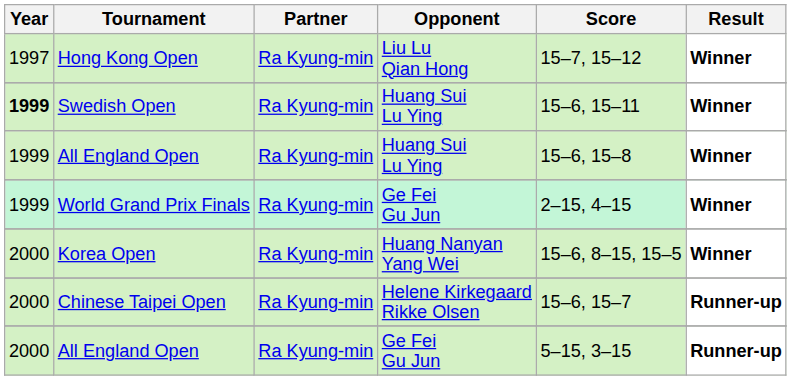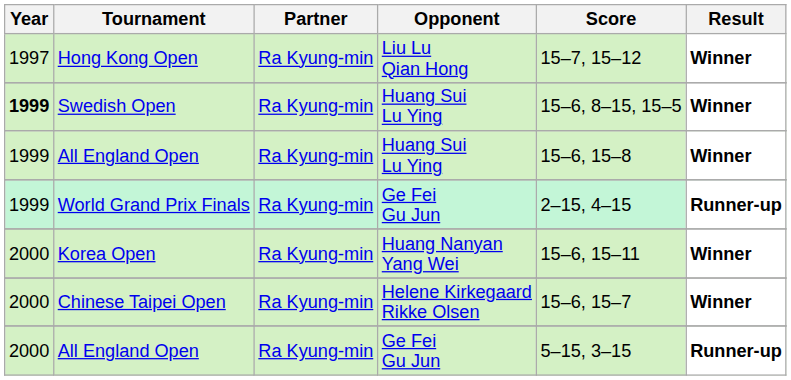 <table class="sortable wikitable" style="font-size: 90%;">
 <tr>
 <th>Year</th>
 <th>Tournament</th>
 <th>Partner</th>
 <th>Opponent</th>
 <th>Score</th>
 <th>Result</th>
 </tr>
 <tr style="background:#D4F1C5">
 <td align="center">1997</td>
 <td align="left"><a href='#'>Hong Kong Open</a></td>
 <td align="left"> <a href='#'>Ra Kyung-min</a></td>
 <td align="left"> <a href='#'>Liu Lu</a> <br>  <a href='#'>Qian Hong</a></td>
 <td align="left">15–7, 15–12</td>
 <td style="text-align:left; background:white"> <strong>Winner</strong></td>
 </tr>
 <tr>
 </tr>
 <tr style="background:#D4F1C5">
 <td align="center"><strong>1999</strong></td>
 <td align="left"><a href='#'>Swedish Open</a></td>
 <td align="left"> <a href='#'>Ra Kyung-min</a></td>
 <td align="left"> <a href='#'>Huang Sui</a> <br>  <a href='#'>Lu Ying</a></td>
-<td align="left">15–6, 15–11</td>
+<td align="left">15–6, 8–15, 15–5</td>
 <td style="text-align:left; background:white"> <strong>Winner</strong></td>
 </tr>
 <tr>
 </tr>
 <tr style="background:#D4F1C5">
 <td align="center">1999</td>
 <td align="left"><a href='#'>All England Open</a></td>
 <td align="left"> <a href='#'>Ra Kyung-min</a></td>
 <td align="left"> <a href='#'>Huang Sui</a> <br>  <a href='#'>Lu Ying</a></td>
 <td align="left">15–6, 15–8</td>
 <td style="text-align:left; background:white"> <strong>Winner</strong></td>
 </tr>
 <tr>
 </tr>
 <tr style="background:#C3F6D7">
 <td align="center">1999</td>
 <td align="left"><a href='#'>World Grand Prix Finals</a></td>
 <td align="left"> <a href='#'>Ra Kyung-min</a></td>
 <td align="left"> <a href='#'>Ge Fei</a> <br>  <a href='#'>Gu Jun</a></td>
 <td align="left">2–15, 4–15</td>
-<td style="text-align:left; background:white"> <strong>Winner</strong></td>
+<td style="text-align:left; background:white"> <strong>Runner-up</strong></td>
 </tr>
 <tr>
 </tr>
 <tr style="background:#D4F1C5">
 <td align="center">2000</td>
 <td align="left"><a href='#'>Korea Open</a></td>
 <td align="left"> <a href='#'>Ra Kyung-min</a></td>
 <td align="left"> <a href='#'>Huang Nanyan</a> <br>  <a href='#'>Yang Wei</a></td>
-<td align="left">15–6, 8–15, 15–5</td>
+<td align="left">15–6, 15–11</td>
 <td style="text-align:left; background:white"> <strong>Winner</strong></td>
 </tr>
 <tr>
 </tr>
 <tr style="background:#D4F1C5">
 <td align="center">2000</td>
 <td align="left"><a href='#'>Chinese Taipei Open</a></td>
 <td align="left"> <a href='#'>Ra Kyung-min</a></td>
 <td align="left"> <a href='#'>Helene Kirkegaard</a> <br>  <a href='#'>Rikke Olsen</a></td>
 <td align="left">15–6, 15–7</td>
-<td style="text-align:left; background:white"> <strong>Runner-up</strong></td>
+<td style="text-align:left; background:white"> <strong>Winner</strong></td>
 </tr>
 <tr>
 </tr>
 <tr style="background:#D4F1C5">
 <td align="center">2000</td>
 <td align="left"><a href='#'>All England Open</a></td>
 <td align="left"> <a href='#'>Ra Kyung-min</a></td>
 <td align="left"> <a href='#'>Ge Fei</a> <br>  <a href='#'>Gu Jun</a></td>
 <td align="left">5–15, 3–15</td>
 <td style="text-align:left; background:white"> <strong>Runner-up</strong></td>
 </tr>
 </table>
